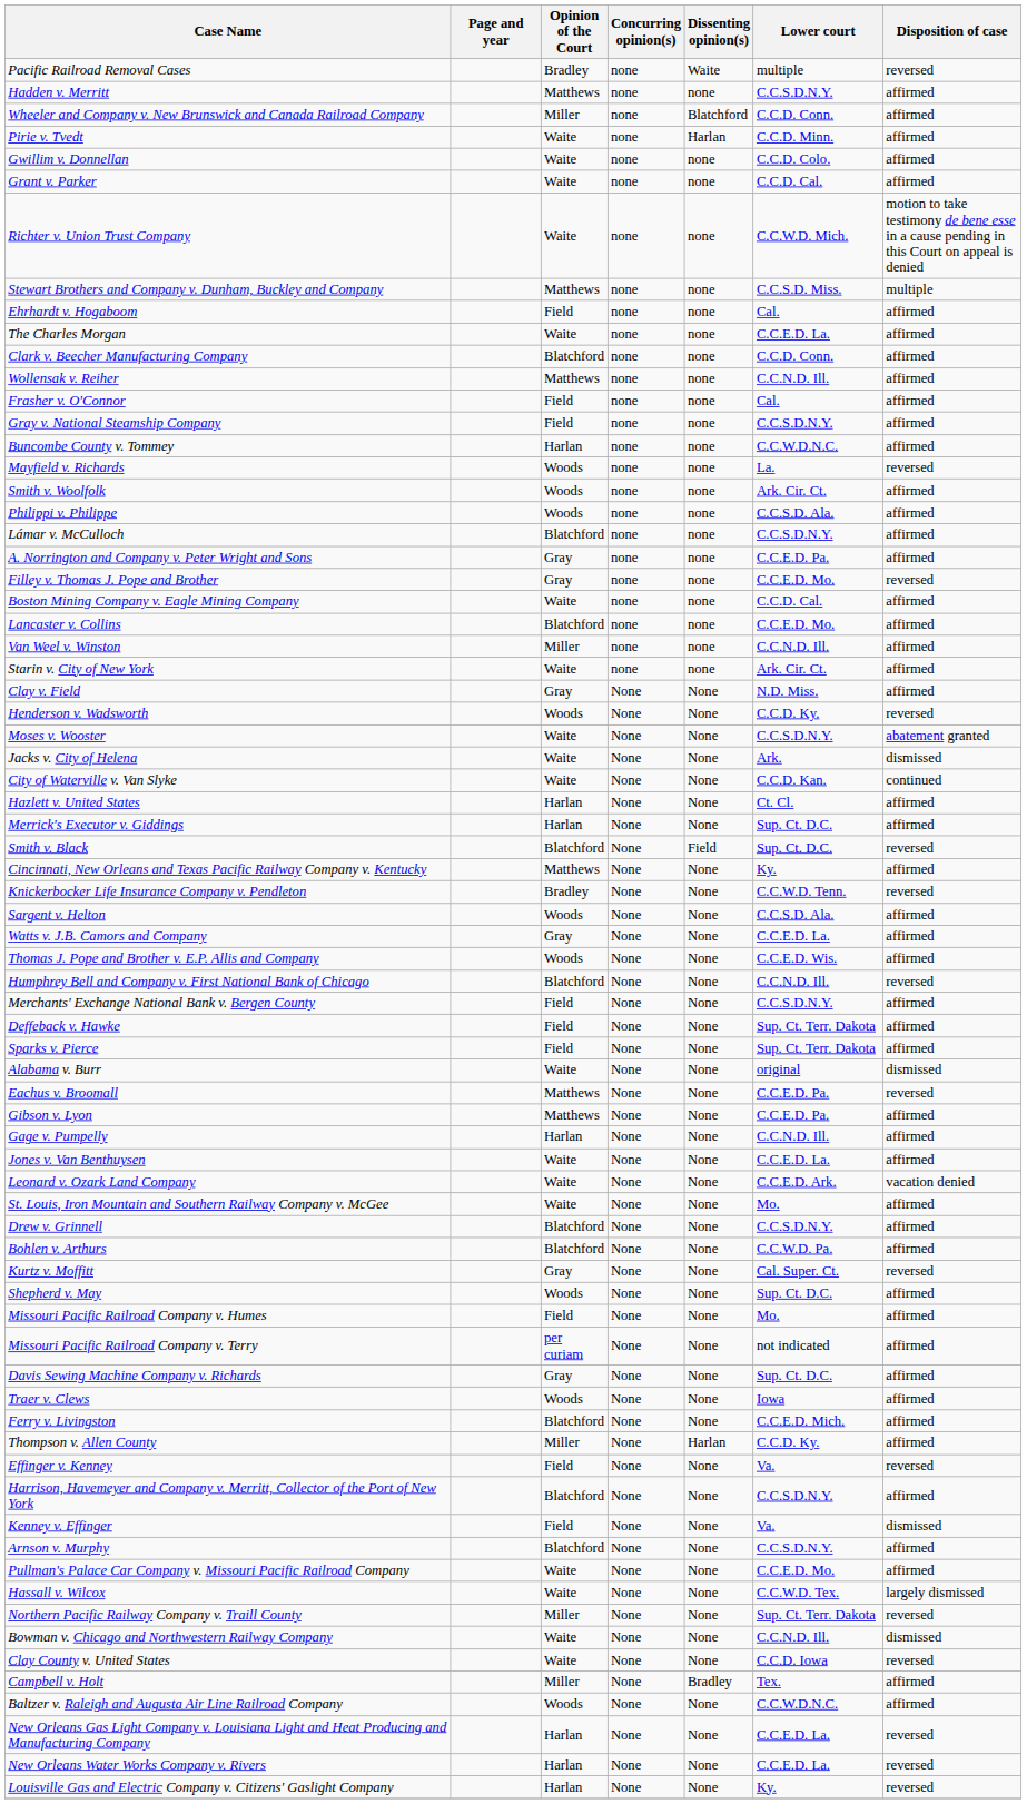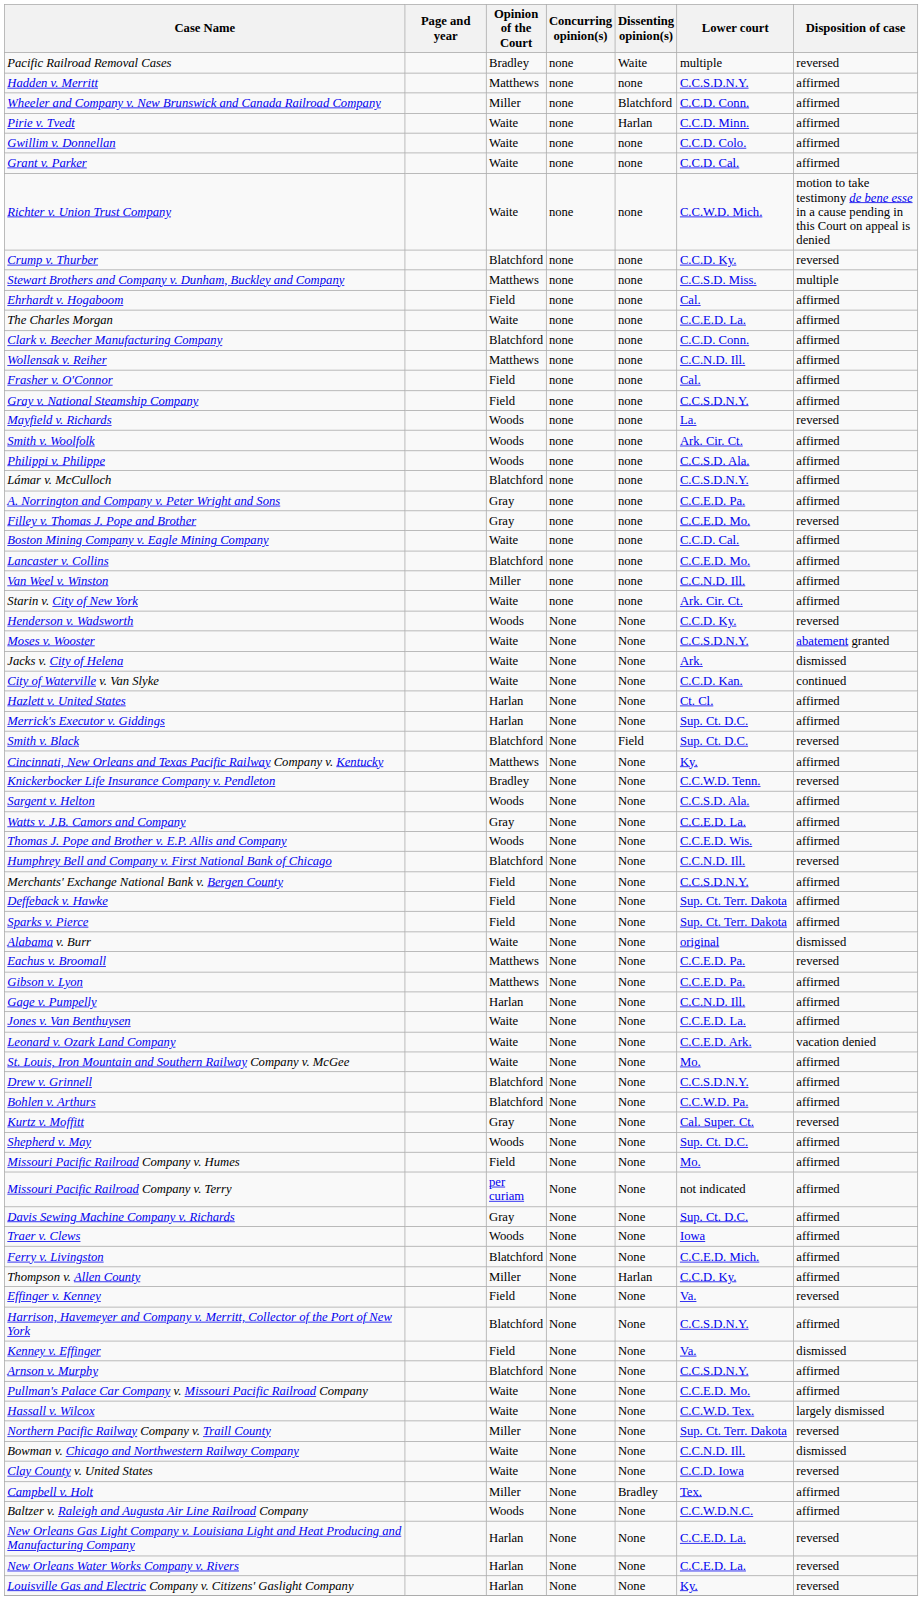 <table class="wikitable sortable">
 <tr>
 <th scope="col" style="width: 500px;">Case Name</th>
 <th scope="col" style="width: 95px;">Page and year</th>
 <th scope="col" style="width: 10px;">Opinion of the Court</th>
 <th scope="col" style="width: 10px;">Concurring opinion(s)</th>
 <th scope="col" style="width: 10px;">Dissenting opinion(s)</th>
 <th scope="col" style="width: 140px;">Lower court</th>
 <th scope="col" style="width: 150px;">Disposition of case</th>
 </tr>
 <tr>
 <td><em>Pacific Railroad Removal Cases</em></td>
 <td align="right"></td>
 <td>Bradley</td>
 <td>none</td>
 <td>Waite</td>
 <td>multiple</td>
 <td>reversed</td>
 </tr>
 <tr>
 <td><em><a href='#'>Hadden v. Merritt</a></em></td>
 <td align="right"></td>
 <td>Matthews</td>
 <td>none</td>
 <td>none</td>
 <td><a href='#'>C.C.S.D.N.Y.</a></td>
 <td>affirmed</td>
 </tr>
 <tr>
 <td><em><a href='#'>Wheeler and Company v. New Brunswick and Canada Railroad Company</a></em></td>
 <td align="right"></td>
 <td>Miller</td>
 <td>none</td>
 <td>Blatchford</td>
 <td><a href='#'>C.C.D. Conn.</a></td>
 <td>affirmed</td>
 </tr>
 <tr>
 <td><em><a href='#'>Pirie v. Tvedt</a></em></td>
 <td align="right"></td>
 <td>Waite</td>
 <td>none</td>
 <td>Harlan</td>
 <td><a href='#'>C.C.D. Minn.</a></td>
 <td>affirmed</td>
 </tr>
 <tr>
 <td><em><a href='#'>Gwillim v. Donnellan</a></em></td>
 <td align="right"></td>
 <td>Waite</td>
 <td>none</td>
 <td>none</td>
 <td><a href='#'>C.C.D. Colo.</a></td>
 <td>affirmed</td>
 </tr>
 <tr>
 <td><em><a href='#'>Grant v. Parker</a></em></td>
 <td align="right"></td>
 <td>Waite</td>
 <td>none</td>
 <td>none</td>
 <td><a href='#'>C.C.D. Cal.</a></td>
 <td>affirmed</td>
 </tr>
 <tr>
 <td><em><a href='#'>Richter v. Union Trust Company</a></em></td>
 <td align="right"></td>
 <td>Waite</td>
 <td>none</td>
 <td>none</td>
 <td><a href='#'>C.C.W.D. Mich.</a></td>
 <td>motion to take testimony <em><a href='#'>de bene esse</a></em> in a cause pending in this Court on appeal is denied</td>
 </tr>
 <tr>
+<td><em><a href='#'>Crump v. Thurber</a></em></td>
+<td align="right"></td>
+<td>Blatchford</td>
+<td>none</td>
+<td>none</td>
+<td><a href='#'>C.C.D. Ky.</a></td>
+<td>reversed</td>
+</tr>
+<tr>
 <td><em><a href='#'>Stewart Brothers and Company v. Dunham, Buckley and Company</a></em></td>
 <td align="right"></td>
 <td>Matthews</td>
 <td>none</td>
 <td>none</td>
 <td><a href='#'>C.C.S.D. Miss.</a></td>
 <td>multiple</td>
 </tr>
 <tr>
 <td><em><a href='#'>Ehrhardt v. Hogaboom</a></em></td>
 <td align="right"></td>
 <td>Field</td>
 <td>none</td>
 <td>none</td>
 <td><a href='#'>Cal.</a></td>
 <td>affirmed</td>
 </tr>
 <tr>
 <td><em>The Charles Morgan</em></td>
 <td align="right"></td>
 <td>Waite</td>
 <td>none</td>
 <td>none</td>
 <td><a href='#'>C.C.E.D. La.</a></td>
 <td>affirmed</td>
 </tr>
 <tr>
 <td><em><a href='#'>Clark v. Beecher Manufacturing Company</a></em></td>
 <td align="right"></td>
 <td>Blatchford</td>
 <td>none</td>
 <td>none</td>
 <td><a href='#'>C.C.D. Conn.</a></td>
 <td>affirmed</td>
 </tr>
 <tr>
 <td><em><a href='#'>Wollensak v. Reiher</a></em></td>
 <td align="right"></td>
 <td>Matthews</td>
 <td>none</td>
 <td>none</td>
 <td><a href='#'>C.C.N.D. Ill.</a></td>
 <td>affirmed</td>
 </tr>
 <tr>
 <td><em><a href='#'>Frasher v. O'Connor</a></em></td>
 <td align="right"></td>
 <td>Field</td>
 <td>none</td>
 <td>none</td>
 <td><a href='#'>Cal.</a></td>
 <td>affirmed</td>
 </tr>
 <tr>
 <td><em><a href='#'>Gray v. National Steamship Company</a></em></td>
 <td align="right"></td>
 <td>Field</td>
 <td>none</td>
 <td>none</td>
 <td><a href='#'>C.C.S.D.N.Y.</a></td>
-<td>affirmed</td>
-</tr>
-<tr>
-<td><em><a href='#'>Buncombe County</a> v. Tommey</em></td>
-<td align="right"></td>
-<td>Harlan</td>
-<td>none</td>
-<td>none</td>
-<td><a href='#'>C.C.W.D.N.C.</a></td>
 <td>affirmed</td>
 </tr>
 <tr>
 <td><em><a href='#'>Mayfield v. Richards</a></em></td>
 <td align="right"></td>
 <td>Woods</td>
 <td>none</td>
 <td>none</td>
 <td><a href='#'>La.</a></td>
 <td>reversed</td>
 </tr>
 <tr>
 <td><em><a href='#'>Smith v. Woolfolk</a></em></td>
 <td align="right"></td>
 <td>Woods</td>
 <td>none</td>
 <td>none</td>
 <td><a href='#'>Ark. Cir. Ct.</a></td>
 <td>affirmed</td>
 </tr>
 <tr>
 <td><em><a href='#'>Philippi v. Philippe</a></em></td>
 <td align="right"></td>
 <td>Woods</td>
 <td>none</td>
 <td>none</td>
 <td><a href='#'>C.C.S.D. Ala.</a></td>
 <td>affirmed</td>
 </tr>
 <tr>
 <td><em>Lámar v. McCulloch</em></td>
 <td align="right"></td>
 <td>Blatchford</td>
 <td>none</td>
 <td>none</td>
 <td><a href='#'>C.C.S.D.N.Y.</a></td>
 <td>affirmed</td>
 </tr>
 <tr>
 <td><em><a href='#'>A. Norrington and Company v. Peter Wright and Sons</a></em></td>
 <td align="right"></td>
 <td>Gray</td>
 <td>none</td>
 <td>none</td>
 <td><a href='#'>C.C.E.D. Pa.</a></td>
 <td>affirmed</td>
 </tr>
 <tr>
 <td><em><a href='#'>Filley v. Thomas J. Pope and Brother</a></em></td>
 <td align="right"></td>
 <td>Gray</td>
 <td>none</td>
 <td>none</td>
 <td><a href='#'>C.C.E.D. Mo.</a></td>
 <td>reversed</td>
 </tr>
 <tr>
 <td><em><a href='#'>Boston Mining Company v. Eagle Mining Company</a></em></td>
 <td align="right"></td>
 <td>Waite</td>
 <td>none</td>
 <td>none</td>
 <td><a href='#'>C.C.D. Cal.</a></td>
 <td>affirmed</td>
 </tr>
 <tr>
 <td><em><a href='#'>Lancaster v. Collins</a></em></td>
 <td align="right"></td>
 <td>Blatchford</td>
 <td>none</td>
 <td>none</td>
 <td><a href='#'>C.C.E.D. Mo.</a></td>
 <td>affirmed</td>
 </tr>
 <tr>
 <td><em><a href='#'>Van Weel v. Winston</a></em></td>
 <td align="right"></td>
 <td>Miller</td>
 <td>none</td>
 <td>none</td>
 <td><a href='#'>C.C.N.D. Ill.</a></td>
 <td>affirmed</td>
 </tr>
 <tr>
 <td><em>Starin v. <a href='#'>City of New York</a></em></td>
 <td align="right"></td>
 <td>Waite</td>
 <td>none</td>
 <td>none</td>
 <td><a href='#'>Ark. Cir. Ct.</a></td>
-<td>affirmed</td>
-</tr>
-<tr>
-<td><em><a href='#'>Clay v. Field</a></em></td>
-<td align="right"></td>
-<td>Gray</td>
-<td>None</td>
-<td>None</td>
-<td><a href='#'>N.D. Miss.</a></td>
 <td>affirmed</td>
 </tr>
 <tr>
 <td><em><a href='#'>Henderson v. Wadsworth</a></em></td>
 <td align="right"></td>
 <td>Woods</td>
 <td>None</td>
 <td>None</td>
 <td><a href='#'>C.C.D. Ky.</a></td>
 <td>reversed</td>
 </tr>
 <tr>
 <td><em><a href='#'>Moses v. Wooster</a></em></td>
 <td align="right"></td>
 <td>Waite</td>
 <td>None</td>
 <td>None</td>
 <td><a href='#'>C.C.S.D.N.Y.</a></td>
 <td><a href='#'>abatement</a> granted</td>
 </tr>
 <tr>
 <td><em>Jacks v. <a href='#'>City of Helena</a></em></td>
 <td align="right"></td>
 <td>Waite</td>
 <td>None</td>
 <td>None</td>
 <td><a href='#'>Ark.</a></td>
 <td>dismissed</td>
 </tr>
 <tr>
 <td><em><a href='#'>City of Waterville</a> v. Van Slyke</em></td>
 <td align="right"></td>
 <td>Waite</td>
 <td>None</td>
 <td>None</td>
 <td><a href='#'>C.C.D. Kan.</a></td>
 <td>continued</td>
 </tr>
 <tr>
 <td><em><a href='#'>Hazlett v. United States</a></em></td>
 <td align="right"></td>
 <td>Harlan</td>
 <td>None</td>
 <td>None</td>
 <td><a href='#'>Ct. Cl.</a></td>
 <td>affirmed</td>
 </tr>
 <tr>
 <td><em><a href='#'>Merrick's Executor v. Giddings</a></em></td>
 <td align="right"></td>
 <td>Harlan</td>
 <td>None</td>
 <td>None</td>
 <td><a href='#'>Sup. Ct. D.C.</a></td>
 <td>affirmed</td>
 </tr>
 <tr>
 <td><em><a href='#'>Smith v. Black</a></em></td>
 <td align="right"></td>
 <td>Blatchford</td>
 <td>None</td>
 <td>Field</td>
 <td><a href='#'>Sup. Ct. D.C.</a></td>
 <td>reversed</td>
 </tr>
 <tr>
 <td><em><a href='#'>Cincinnati, New Orleans and Texas Pacific Railway</a> Company v. <a href='#'>Kentucky</a></em></td>
 <td align="right"></td>
 <td>Matthews</td>
 <td>None</td>
 <td>None</td>
 <td><a href='#'>Ky.</a></td>
 <td>affirmed</td>
 </tr>
 <tr>
 <td><em><a href='#'>Knickerbocker Life Insurance Company v. Pendleton</a></em></td>
 <td align="right"></td>
 <td>Bradley</td>
 <td>None</td>
 <td>None</td>
 <td><a href='#'>C.C.W.D. Tenn.</a></td>
 <td>reversed</td>
 </tr>
 <tr>
 <td><em><a href='#'>Sargent v. Helton</a></em></td>
 <td align="right"></td>
 <td>Woods</td>
 <td>None</td>
 <td>None</td>
 <td><a href='#'>C.C.S.D. Ala.</a></td>
 <td>affirmed</td>
 </tr>
 <tr>
 <td><em><a href='#'>Watts v. J.B. Camors and Company</a></em></td>
 <td align="right"></td>
 <td>Gray</td>
 <td>None</td>
 <td>None</td>
 <td><a href='#'>C.C.E.D. La.</a></td>
 <td>affirmed</td>
 </tr>
 <tr>
 <td><em><a href='#'>Thomas J. Pope and Brother v. E.P. Allis and Company</a></em></td>
 <td align="right"></td>
 <td>Woods</td>
 <td>None</td>
 <td>None</td>
 <td><a href='#'>C.C.E.D. Wis.</a></td>
 <td>affirmed</td>
 </tr>
 <tr>
 <td><em><a href='#'>Humphrey Bell and Company v. First National Bank of Chicago</a></em></td>
 <td align="right"></td>
 <td>Blatchford</td>
 <td>None</td>
 <td>None</td>
 <td><a href='#'>C.C.N.D. Ill.</a></td>
 <td>reversed</td>
 </tr>
 <tr>
 <td><em>Merchants' Exchange National Bank v. <a href='#'>Bergen County</a></em></td>
 <td align="right"></td>
 <td>Field</td>
 <td>None</td>
 <td>None</td>
 <td><a href='#'>C.C.S.D.N.Y.</a></td>
 <td>affirmed</td>
 </tr>
 <tr>
 <td><em><a href='#'>Deffeback v. Hawke</a></em></td>
 <td align="right"></td>
 <td>Field</td>
 <td>None</td>
 <td>None</td>
 <td><a href='#'>Sup. Ct. Terr. Dakota</a></td>
 <td>affirmed</td>
 </tr>
 <tr>
 <td><em><a href='#'>Sparks v. Pierce</a></em></td>
 <td align="right"></td>
 <td>Field</td>
 <td>None</td>
 <td>None</td>
 <td><a href='#'>Sup. Ct. Terr. Dakota</a></td>
 <td>affirmed</td>
 </tr>
 <tr>
 <td><em><a href='#'>Alabama</a> v. Burr</em></td>
 <td align="right"></td>
 <td>Waite</td>
 <td>None</td>
 <td>None</td>
 <td><a href='#'>original</a></td>
 <td>dismissed</td>
 </tr>
 <tr>
 <td><em><a href='#'>Eachus v. Broomall</a></em></td>
 <td align="right"></td>
 <td>Matthews</td>
 <td>None</td>
 <td>None</td>
 <td><a href='#'>C.C.E.D. Pa.</a></td>
 <td>reversed</td>
 </tr>
 <tr>
 <td><em><a href='#'>Gibson v. Lyon</a></em></td>
 <td align="right"></td>
 <td>Matthews</td>
 <td>None</td>
 <td>None</td>
 <td><a href='#'>C.C.E.D. Pa.</a></td>
 <td>affirmed</td>
 </tr>
 <tr>
 <td><em><a href='#'>Gage v. Pumpelly</a></em></td>
 <td align="right"></td>
 <td>Harlan</td>
 <td>None</td>
 <td>None</td>
 <td><a href='#'>C.C.N.D. Ill.</a></td>
 <td>affirmed</td>
 </tr>
 <tr>
 <td><em><a href='#'>Jones v. Van Benthuysen</a></em></td>
 <td align="right"></td>
 <td>Waite</td>
 <td>None</td>
 <td>None</td>
 <td><a href='#'>C.C.E.D. La.</a></td>
 <td>affirmed</td>
 </tr>
 <tr>
 <td><em><a href='#'>Leonard v. Ozark Land Company</a></em></td>
 <td align="right"></td>
 <td>Waite</td>
 <td>None</td>
 <td>None</td>
 <td><a href='#'>C.C.E.D. Ark.</a></td>
 <td>vacation denied</td>
 </tr>
 <tr>
 <td><em><a href='#'>St. Louis, Iron Mountain and Southern Railway</a> Company v. McGee</em></td>
 <td align="right"></td>
 <td>Waite</td>
 <td>None</td>
 <td>None</td>
 <td><a href='#'>Mo.</a></td>
 <td>affirmed</td>
 </tr>
 <tr>
 <td><em><a href='#'>Drew v. Grinnell</a></em></td>
 <td align="right"></td>
 <td>Blatchford</td>
 <td>None</td>
 <td>None</td>
 <td><a href='#'>C.C.S.D.N.Y.</a></td>
 <td>affirmed</td>
 </tr>
 <tr>
 <td><em><a href='#'>Bohlen v. Arthurs</a></em></td>
 <td align="right"></td>
 <td>Blatchford</td>
 <td>None</td>
 <td>None</td>
 <td><a href='#'>C.C.W.D. Pa.</a></td>
 <td>affirmed</td>
 </tr>
 <tr>
 <td><em><a href='#'>Kurtz v. Moffitt</a></em></td>
 <td align="right"></td>
 <td>Gray</td>
 <td>None</td>
 <td>None</td>
 <td><a href='#'>Cal. Super. Ct.</a></td>
 <td>reversed</td>
 </tr>
 <tr>
 <td><em><a href='#'>Shepherd v. May</a></em></td>
 <td align="right"></td>
 <td>Woods</td>
 <td>None</td>
 <td>None</td>
 <td><a href='#'>Sup. Ct. D.C.</a></td>
 <td>affirmed</td>
 </tr>
 <tr>
 <td><em><a href='#'>Missouri Pacific Railroad</a> Company v. Humes</em></td>
 <td align="right"></td>
 <td>Field</td>
 <td>None</td>
 <td>None</td>
 <td><a href='#'>Mo.</a></td>
 <td>affirmed</td>
 </tr>
 <tr>
 <td><em><a href='#'>Missouri Pacific Railroad</a> Company v. Terry</em></td>
 <td align="right"></td>
 <td><a href='#'>per curiam</a></td>
 <td>None</td>
 <td>None</td>
 <td>not indicated</td>
 <td>affirmed</td>
 </tr>
 <tr>
 <td><em><a href='#'>Davis Sewing Machine Company v. Richards</a></em></td>
 <td align="right"></td>
 <td>Gray</td>
 <td>None</td>
 <td>None</td>
 <td><a href='#'>Sup. Ct. D.C.</a></td>
 <td>affirmed</td>
 </tr>
 <tr>
 <td><em><a href='#'>Traer v. Clews</a></em></td>
 <td align="right"></td>
 <td>Woods</td>
 <td>None</td>
 <td>None</td>
 <td><a href='#'>Iowa</a></td>
 <td>affirmed</td>
 </tr>
 <tr>
 <td><em><a href='#'>Ferry v. Livingston</a></em></td>
 <td align="right"></td>
 <td>Blatchford</td>
 <td>None</td>
 <td>None</td>
 <td><a href='#'>C.C.E.D. Mich.</a></td>
 <td>affirmed</td>
 </tr>
 <tr>
 <td><em>Thompson v. <a href='#'>Allen County</a></em></td>
 <td align="right"></td>
 <td>Miller</td>
 <td>None</td>
 <td>Harlan</td>
 <td><a href='#'>C.C.D. Ky.</a></td>
 <td>affirmed</td>
 </tr>
 <tr>
 <td><em><a href='#'>Effinger v. Kenney</a></em></td>
 <td align="right"></td>
 <td>Field</td>
 <td>None</td>
 <td>None</td>
 <td><a href='#'>Va.</a></td>
 <td>reversed</td>
 </tr>
 <tr>
 <td><em><a href='#'>Harrison, Havemeyer and Company v. Merritt, Collector of the Port of New York</a></em></td>
 <td align="right"></td>
 <td>Blatchford</td>
 <td>None</td>
 <td>None</td>
 <td><a href='#'>C.C.S.D.N.Y.</a></td>
 <td>affirmed</td>
 </tr>
 <tr>
 <td><em><a href='#'>Kenney v. Effinger</a></em></td>
 <td align="right"></td>
 <td>Field</td>
 <td>None</td>
 <td>None</td>
 <td><a href='#'>Va.</a></td>
 <td>dismissed</td>
 </tr>
 <tr>
 <td><em><a href='#'>Arnson v. Murphy</a></em></td>
 <td align="right"></td>
 <td>Blatchford</td>
 <td>None</td>
 <td>None</td>
 <td><a href='#'>C.C.S.D.N.Y.</a></td>
 <td>affirmed</td>
 </tr>
 <tr>
 <td><em><a href='#'>Pullman's Palace Car Company</a> v. <a href='#'>Missouri Pacific Railroad</a> Company</em></td>
 <td align="right"></td>
 <td>Waite</td>
 <td>None</td>
 <td>None</td>
 <td><a href='#'>C.C.E.D. Mo.</a></td>
 <td>affirmed</td>
 </tr>
 <tr>
 <td><em><a href='#'>Hassall v. Wilcox</a></em></td>
 <td align="right"></td>
 <td>Waite</td>
 <td>None</td>
 <td>None</td>
 <td><a href='#'>C.C.W.D. Tex.</a></td>
 <td>largely dismissed</td>
 </tr>
 <tr>
 <td><em><a href='#'>Northern Pacific Railway</a> Company v. <a href='#'>Traill County</a></em></td>
 <td align="right"></td>
 <td>Miller</td>
 <td>None</td>
 <td>None</td>
 <td><a href='#'>Sup. Ct. Terr. Dakota</a></td>
 <td>reversed</td>
 </tr>
 <tr>
 <td><em>Bowman v. <a href='#'>Chicago and Northwestern Railway Company</a></em></td>
 <td align="right"></td>
 <td>Waite</td>
 <td>None</td>
 <td>None</td>
 <td><a href='#'>C.C.N.D. Ill.</a></td>
 <td>dismissed</td>
 </tr>
 <tr>
 <td><em><a href='#'>Clay County</a> v. United States</em></td>
 <td align="right"></td>
 <td>Waite</td>
 <td>None</td>
 <td>None</td>
 <td><a href='#'>C.C.D. Iowa</a></td>
 <td>reversed</td>
 </tr>
 <tr>
 <td><em><a href='#'>Campbell v. Holt</a></em></td>
 <td align="right"></td>
 <td>Miller</td>
 <td>None</td>
 <td>Bradley</td>
 <td><a href='#'>Tex.</a></td>
 <td>affirmed</td>
 </tr>
 <tr>
 <td><em>Baltzer v. <a href='#'>Raleigh and Augusta Air Line Railroad</a> Company</em></td>
 <td align="right"></td>
 <td>Woods</td>
 <td>None</td>
 <td>None</td>
 <td><a href='#'>C.C.W.D.N.C.</a></td>
 <td>affirmed</td>
 </tr>
 <tr>
 <td><em><a href='#'>New Orleans Gas Light Company v.  Louisiana Light and Heat Producing and Manufacturing Company</a></em></td>
 <td align="right"></td>
 <td>Harlan</td>
 <td>None</td>
 <td>None</td>
 <td><a href='#'>C.C.E.D. La.</a></td>
 <td>reversed</td>
 </tr>
 <tr>
 <td><em><a href='#'>New Orleans Water Works Company v. Rivers</a></em></td>
 <td align="right"></td>
 <td>Harlan</td>
 <td>None</td>
 <td>None</td>
 <td><a href='#'>C.C.E.D. La.</a></td>
 <td>reversed</td>
 </tr>
 <tr>
 <td><em><a href='#'>Louisville Gas and Electric</a> Company v. Citizens' Gaslight Company</em></td>
 <td align="right"></td>
 <td>Harlan</td>
 <td>None</td>
 <td>None</td>
 <td><a href='#'>Ky.</a></td>
 <td>reversed</td>
 </tr>
 <tr>
 </tr>
 </table>
